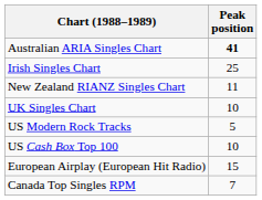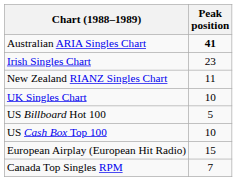 <table class="wikitable sortable">
 <tr>
 <th>Chart (1988–1989)</th>
 <th>Peak<br>position</th>
 </tr>
 <tr>
 <td align="left">Australian <a href='#'>ARIA Singles Chart</a></td>
 <td align="center"><strong>41</strong></td>
 </tr>
 <tr>
 <td align="left"><a href='#'>Irish Singles Chart</a></td>
-<td align="center">25</td>
+<td align="center">23</td>
 </tr>
 <tr>
 <td align="left">New Zealand <a href='#'>RIANZ Singles Chart</a></td>
 <td align="center">11</td>
 </tr>
 <tr>
 <td align="left"><a href='#'>UK Singles Chart</a></td>
 <td align="center">10</td>
 </tr>
 <tr>
-<td align="left">US <a href='#'>Modern Rock Tracks</a></td>
+<td align="left">US <em>Billboard</em> Hot 100</td>
 <td align="center">5</td>
 </tr>
 <tr>
 <td>US <a href='#'><em>Cash Box</em> Top 100</a></td>
 <td align="center">10</td>
 </tr>
 <tr>
 <td>European Airplay (European Hit Radio)</td>
 <td style="text-align:center;">15</td>
 </tr>
 <tr>
 <td align="left">Canada Top Singles <a href='#'>RPM</a></td>
 <td align="center">7</td>
 </tr>
 </table>
